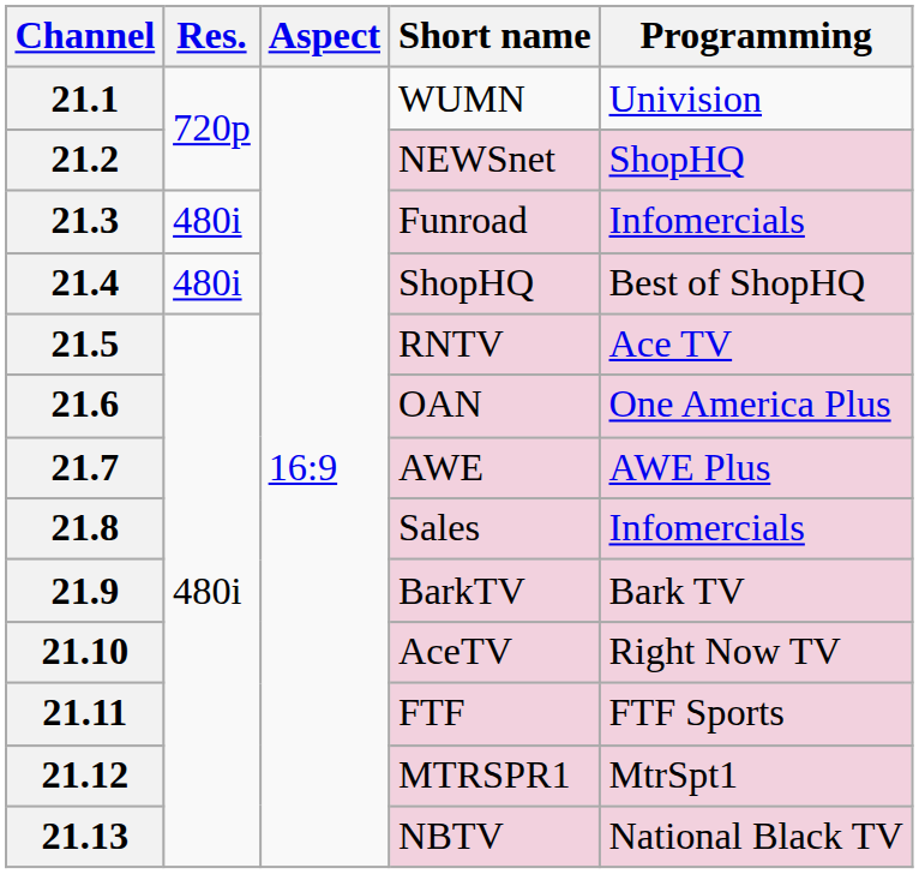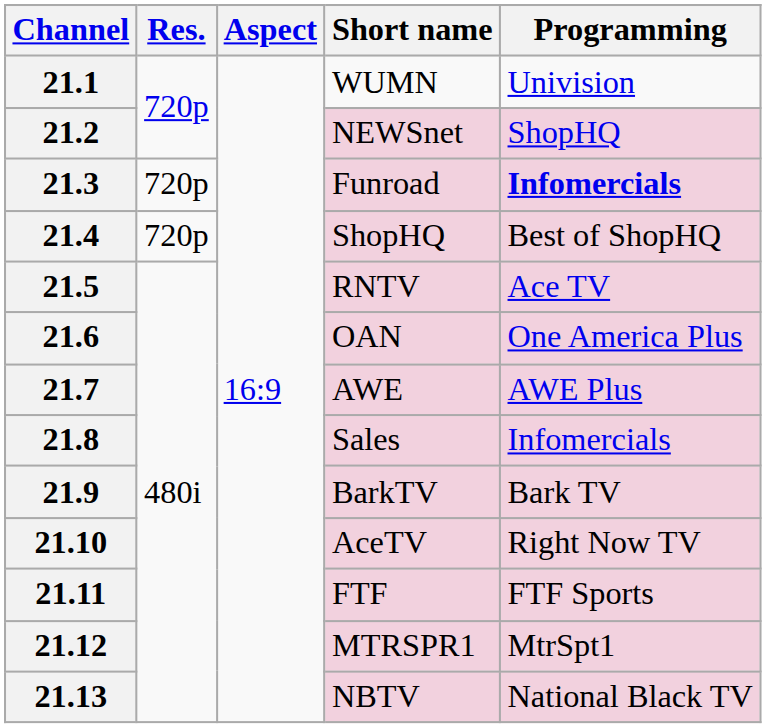 <table class="wikitable">
 <tr>
 <th scope = "col"><a href='#'>Channel</a></th>
 <th scope = "col"><a href='#'>Res.</a></th>
 <th scope = "col"><a href='#'>Aspect</a></th>
 <th scope = "col">Short name</th>
 <th scope = "col">Programming</th>
 </tr>
 <tr>
 <th scope = "row">21.1</th>
 <td rowspan=2><a href='#'>720p</a></td>
 <td rowspan=13><a href='#'>16:9</a></td>
 <td>WUMN</td>
 <td><a href='#'>Univision</a></td>
 </tr>
 <tr>
 <th scope = "row">21.2</th>
 <td style="background-color: #f2d1de;">NEWSnet</td>
 <td style="background-color: #f2d1de;"><a href='#'>ShopHQ</a> </td>
 </tr>
 <tr>
 <th scope = "row">21.3</th>
-<td><a href='#'>480i</a></td>
+<td>720p</td>
 <td style="background-color: #f2d1de;">Funroad</td>
-<td style="background-color: #f2d1de;"><a href='#'>Infomercials</a> </td>
+<td style="background-color: #f2d1de;"><strong><a href='#'>Infomercials</a> </strong></td>
 </tr>
 <tr>
 <th scope = "row">21.4</th>
-<td><a href='#'>480i</a></td>
+<td>720p</td>
 <td style="background-color: #f2d1de;">ShopHQ</td>
 <td style="background-color: #f2d1de;">Best of ShopHQ </td>
 </tr>
 <tr>
 <th scope = "row">21.5</th>
 <td rowspan=9>480i</td>
 <td style="background-color: #f2d1de;">RNTV</td>
 <td style="background-color: #f2d1de;"><a href='#'>Ace TV</a> </td>
 </tr>
 <tr>
 <th scope = "row">21.6</th>
 <td style="background-color: #f2d1de;">OAN</td>
 <td style="background-color: #f2d1de;"><a href='#'>One America Plus</a> </td>
 </tr>
 <tr>
 <th scope = "row">21.7</th>
 <td style="background-color: #f2d1de;">AWE</td>
 <td style="background-color: #f2d1de;"><a href='#'>AWE Plus</a> </td>
 </tr>
 <tr>
 <th scope = "row">21.8</th>
 <td style="background-color: #f2d1de;">Sales</td>
 <td style="background-color: #f2d1de;"><a href='#'>Infomercials</a> </td>
 </tr>
 <tr>
 <th scope = "row">21.9</th>
 <td style="background-color: #f2d1de;">BarkTV</td>
 <td style="background-color: #f2d1de;">Bark TV </td>
 </tr>
 <tr>
 <th scope = "row">21.10</th>
 <td style="background-color: #f2d1de;">AceTV</td>
 <td style="background-color: #f2d1de;">Right Now TV </td>
 </tr>
 <tr>
 <th scope = "row">21.11</th>
 <td style="background-color: #f2d1de;">FTF</td>
 <td style="background-color: #f2d1de;">FTF Sports </td>
 </tr>
 <tr>
 <th scope = "row">21.12</th>
 <td style="background-color: #f2d1de;">MTRSPR1</td>
 <td style="background-color: #f2d1de;">MtrSpt1 </td>
 </tr>
 <tr>
 <th scope = "row">21.13</th>
 <td style="background-color: #f2d1de;">NBTV</td>
 <td style="background-color: #f2d1de;">National Black TV </td>
 </tr>
 </table>
